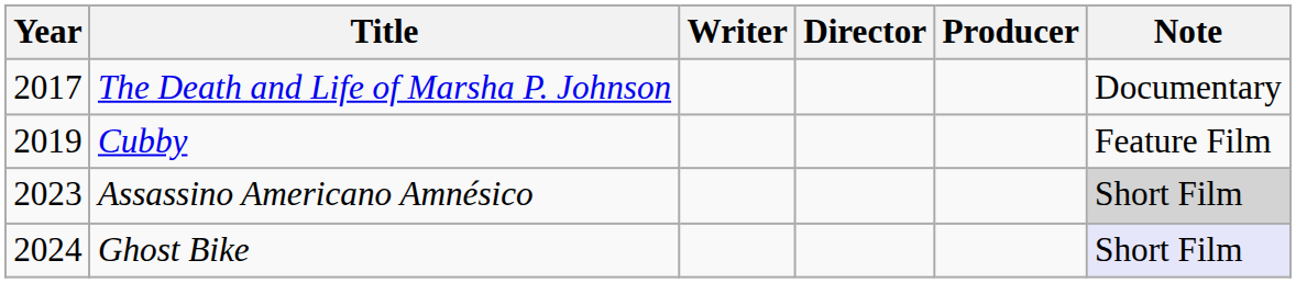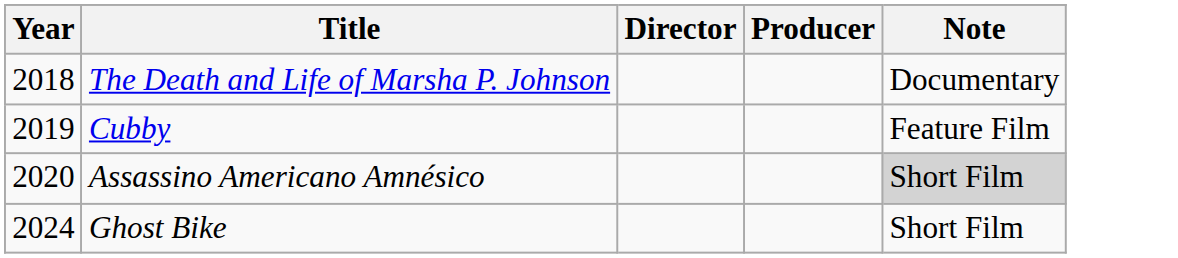 <table class="wikitable sortable">
 <tr>
 <th>Year</th>
 <th>Title</th>
-<th>Writer</th>
 <th>Director</th>
 <th>Producer</th>
 <th>Note</th>
 </tr>
 <tr>
-<td>2017</td>
+<td>2018</td>
 <td><em><a href='#'>The Death and Life of Marsha P. Johnson</a></em></td>
-<td style="text-align:center;"></td>
 <td style="text-align:center;"></td>
 <td style="text-align:center;"></td>
 <td>Documentary</td>
 </tr>
 <tr>
 <td>2019</td>
 <td><em><a href='#'>Cubby</a></em></td>
 <td style="text-align:center;"></td>
 <td style="text-align:center;"></td>
-<td style="text-align:center;"></td>
 <td>Feature Film</td>
 </tr>
 <tr>
-<td>2023</td>
+<td>2020</td>
 <td><em>Assassino Americano Amnésico</em></td>
-<td style="text-align:center;"></td>
 <td style="text-align:center;"></td>
 <td style="text-align:center;"></td>
 <td style="background: lightgrey;">Short Film</td>
 </tr>
 <tr>
 <td>2024</td>
 <td><em>Ghost Bike</em></td>
 <td style="text-align:center;"></td>
 <td style="text-align:center;"></td>
-<td style="text-align:center;"></td>
-<td style="background: lavender;">Short Film</td>
+<td>Short Film</td>
 </tr>
 </table>
